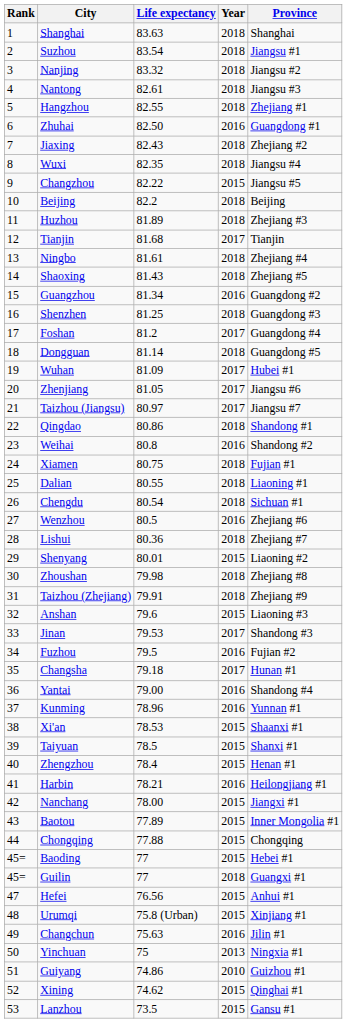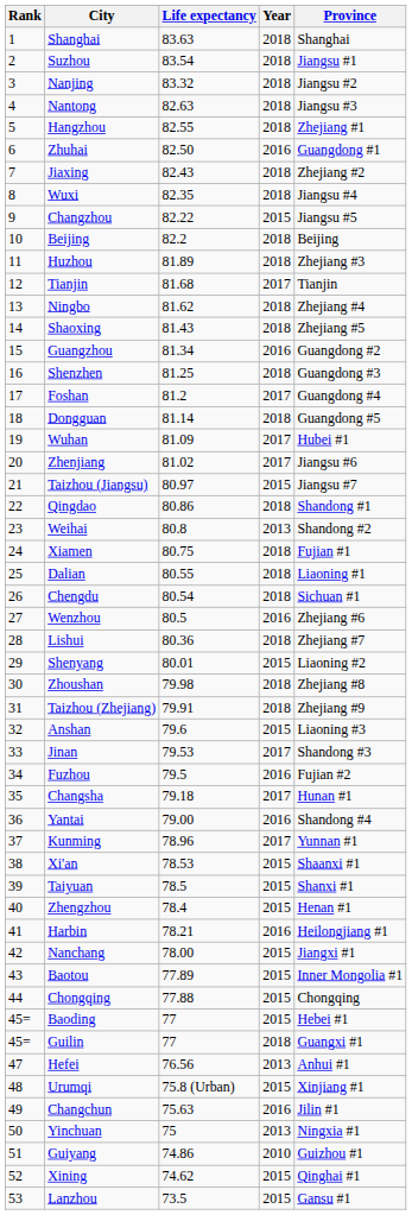 <table class="wikitable sortable">
 <tr>
 <th>Rank</th>
 <th>City</th>
 <th><a href='#'>Life expectancy</a></th>
 <th>Year</th>
 <th><a href='#'>Province</a></th>
 </tr>
 <tr>
 <td>1</td>
 <td><a href='#'>Shanghai</a></td>
 <td>83.63</td>
 <td>2018</td>
 <td>Shanghai</td>
 </tr>
 <tr>
 <td>2</td>
 <td><a href='#'>Suzhou</a></td>
 <td>83.54</td>
 <td>2018</td>
 <td><a href='#'>Jiangsu</a> #1</td>
 </tr>
 <tr>
 <td>3</td>
 <td><a href='#'>Nanjing</a></td>
 <td>83.32</td>
 <td>2018</td>
 <td>Jiangsu #2</td>
 </tr>
 <tr>
 <td>4</td>
 <td><a href='#'>Nantong</a></td>
-<td>82.61</td>
+<td>82.63</td>
 <td>2018</td>
 <td>Jiangsu #3</td>
 </tr>
 <tr>
 <td>5</td>
 <td><a href='#'>Hangzhou</a></td>
 <td>82.55</td>
 <td>2018</td>
 <td><a href='#'>Zhejiang</a> #1</td>
 </tr>
 <tr>
 <td>6</td>
 <td><a href='#'>Zhuhai</a></td>
 <td>82.50</td>
 <td>2016</td>
 <td><a href='#'>Guangdong</a> #1</td>
 </tr>
 <tr>
 <td>7</td>
 <td><a href='#'>Jiaxing</a></td>
 <td>82.43</td>
 <td>2018</td>
 <td>Zhejiang #2</td>
 </tr>
 <tr>
 <td>8</td>
 <td><a href='#'>Wuxi</a></td>
 <td>82.35</td>
 <td>2018</td>
 <td>Jiangsu #4</td>
 </tr>
 <tr>
 <td>9</td>
 <td><a href='#'>Changzhou</a></td>
 <td>82.22</td>
 <td>2015</td>
 <td>Jiangsu #5</td>
 </tr>
 <tr>
 <td>10</td>
 <td><a href='#'>Beijing</a></td>
 <td>82.2</td>
 <td>2018</td>
 <td>Beijing</td>
 </tr>
 <tr>
 <td>11</td>
 <td><a href='#'>Huzhou</a></td>
 <td>81.89</td>
 <td>2018</td>
 <td>Zhejiang #3</td>
 </tr>
 <tr>
 <td>12</td>
 <td><a href='#'>Tianjin</a></td>
 <td>81.68</td>
 <td>2017</td>
 <td>Tianjin</td>
 </tr>
 <tr>
 <td>13</td>
 <td><a href='#'>Ningbo</a></td>
-<td>81.61</td>
+<td>81.62</td>
 <td>2018</td>
 <td>Zhejiang #4</td>
 </tr>
 <tr>
 <td>14</td>
 <td><a href='#'>Shaoxing</a></td>
 <td>81.43</td>
 <td>2018</td>
 <td>Zhejiang #5</td>
 </tr>
 <tr>
 <td>15</td>
 <td><a href='#'>Guangzhou</a></td>
 <td>81.34</td>
 <td>2016</td>
 <td>Guangdong #2</td>
 </tr>
 <tr>
 <td>16</td>
 <td><a href='#'>Shenzhen</a></td>
 <td>81.25</td>
 <td>2018</td>
 <td>Guangdong #3</td>
 </tr>
 <tr>
 <td>17</td>
 <td><a href='#'>Foshan</a></td>
 <td>81.2</td>
 <td>2017</td>
 <td>Guangdong #4</td>
 </tr>
 <tr>
 <td>18</td>
 <td><a href='#'>Dongguan</a></td>
 <td>81.14</td>
 <td>2018</td>
 <td>Guangdong #5</td>
 </tr>
 <tr>
 <td>19</td>
 <td><a href='#'>Wuhan</a></td>
 <td>81.09</td>
 <td>2017</td>
 <td><a href='#'>Hubei</a> #1</td>
 </tr>
 <tr>
 <td>20</td>
 <td><a href='#'>Zhenjiang</a></td>
-<td>81.05</td>
+<td>81.02</td>
 <td>2017</td>
 <td>Jiangsu #6</td>
 </tr>
 <tr>
 <td>21</td>
 <td><a href='#'>Taizhou (Jiangsu)</a></td>
 <td>80.97</td>
-<td>2017</td>
+<td>2015</td>
 <td>Jiangsu #7</td>
 </tr>
 <tr>
 <td>22</td>
 <td><a href='#'>Qingdao</a></td>
 <td>80.86</td>
 <td>2018</td>
 <td><a href='#'>Shandong</a> #1</td>
 </tr>
 <tr>
 <td>23</td>
 <td><a href='#'>Weihai</a></td>
 <td>80.8</td>
-<td>2016</td>
+<td>2013</td>
 <td>Shandong #2</td>
 </tr>
 <tr>
 <td>24</td>
 <td><a href='#'>Xiamen</a></td>
 <td>80.75</td>
 <td>2018</td>
 <td><a href='#'>Fujian</a> #1</td>
 </tr>
 <tr>
 <td>25</td>
 <td><a href='#'>Dalian</a></td>
 <td>80.55</td>
 <td>2018</td>
 <td><a href='#'>Liaoning</a> #1</td>
 </tr>
 <tr>
 <td>26</td>
 <td><a href='#'>Chengdu</a></td>
 <td>80.54</td>
 <td>2018</td>
 <td><a href='#'>Sichuan</a> #1</td>
 </tr>
 <tr>
 <td>27</td>
 <td><a href='#'>Wenzhou</a></td>
 <td>80.5</td>
 <td>2016</td>
 <td>Zhejiang #6</td>
 </tr>
 <tr>
 <td>28</td>
 <td><a href='#'>Lishui</a></td>
 <td>80.36</td>
 <td>2018</td>
 <td>Zhejiang #7</td>
 </tr>
 <tr>
 <td>29</td>
 <td><a href='#'>Shenyang</a></td>
 <td>80.01</td>
 <td>2015</td>
 <td>Liaoning #2</td>
 </tr>
 <tr>
 <td>30</td>
 <td><a href='#'>Zhoushan</a></td>
 <td>79.98</td>
 <td>2018</td>
 <td>Zhejiang #8</td>
 </tr>
 <tr>
 <td>31</td>
 <td><a href='#'>Taizhou (Zhejiang)</a></td>
 <td>79.91</td>
 <td>2018</td>
 <td>Zhejiang #9</td>
 </tr>
 <tr>
 <td>32</td>
 <td><a href='#'>Anshan</a></td>
 <td>79.6</td>
 <td>2015</td>
 <td>Liaoning #3</td>
 </tr>
 <tr>
 <td>33</td>
 <td><a href='#'>Jinan</a></td>
 <td>79.53</td>
 <td>2017</td>
 <td>Shandong #3</td>
 </tr>
 <tr>
 <td>34</td>
 <td><a href='#'>Fuzhou</a></td>
 <td>79.5</td>
 <td>2016</td>
 <td>Fujian #2</td>
 </tr>
 <tr>
 <td>35</td>
 <td><a href='#'>Changsha</a></td>
 <td>79.18</td>
 <td>2017</td>
 <td><a href='#'>Hunan</a> #1</td>
 </tr>
 <tr>
 <td>36</td>
 <td><a href='#'>Yantai</a></td>
 <td>79.00</td>
 <td>2016</td>
 <td>Shandong #4</td>
 </tr>
 <tr>
 <td>37</td>
 <td><a href='#'>Kunming</a></td>
 <td>78.96</td>
-<td>2016</td>
+<td>2017</td>
 <td><a href='#'>Yunnan</a> #1</td>
 </tr>
 <tr>
 <td>38</td>
 <td><a href='#'>Xi'an</a></td>
 <td>78.53</td>
 <td>2015</td>
 <td><a href='#'>Shaanxi</a> #1</td>
 </tr>
 <tr>
 <td>39</td>
 <td><a href='#'>Taiyuan</a></td>
 <td>78.5</td>
 <td>2015</td>
 <td><a href='#'>Shanxi</a> #1</td>
 </tr>
 <tr>
 <td>40</td>
 <td><a href='#'>Zhengzhou</a></td>
 <td>78.4</td>
 <td>2015</td>
 <td><a href='#'>Henan</a> #1</td>
 </tr>
 <tr>
 <td>41</td>
 <td><a href='#'>Harbin</a></td>
 <td>78.21</td>
 <td>2016</td>
 <td><a href='#'>Heilongjiang</a> #1</td>
 </tr>
 <tr>
 <td>42</td>
 <td><a href='#'>Nanchang</a></td>
 <td>78.00</td>
 <td>2015</td>
 <td><a href='#'>Jiangxi</a> #1</td>
 </tr>
 <tr>
 <td>43</td>
 <td><a href='#'>Baotou</a></td>
 <td>77.89</td>
 <td>2015</td>
 <td><a href='#'>Inner Mongolia</a> #1</td>
 </tr>
 <tr>
 <td>44</td>
 <td><a href='#'>Chongqing</a></td>
 <td>77.88</td>
 <td>2015</td>
 <td>Chongqing</td>
 </tr>
 <tr>
 <td>45=</td>
 <td><a href='#'>Baoding</a></td>
 <td>77</td>
 <td>2015</td>
 <td><a href='#'>Hebei</a> #1</td>
 </tr>
 <tr>
 <td>45=</td>
 <td><a href='#'>Guilin</a></td>
 <td>77</td>
 <td>2018</td>
 <td><a href='#'>Guangxi</a> #1</td>
 </tr>
 <tr>
 <td>47</td>
 <td><a href='#'>Hefei</a></td>
 <td>76.56</td>
-<td>2015</td>
+<td>2013</td>
 <td><a href='#'>Anhui</a> #1</td>
 </tr>
 <tr>
 <td>48</td>
 <td><a href='#'>Urumqi</a></td>
 <td>75.8 (Urban)</td>
 <td>2015</td>
 <td><a href='#'>Xinjiang</a> #1</td>
 </tr>
 <tr>
 <td>49</td>
 <td><a href='#'>Changchun</a></td>
 <td>75.63</td>
 <td>2016</td>
 <td><a href='#'>Jilin</a> #1</td>
 </tr>
 <tr>
 <td>50</td>
 <td><a href='#'>Yinchuan</a></td>
 <td>75</td>
 <td>2013</td>
 <td><a href='#'>Ningxia</a> #1</td>
 </tr>
 <tr>
 <td>51</td>
 <td><a href='#'>Guiyang</a></td>
 <td>74.86</td>
 <td>2010</td>
 <td><a href='#'>Guizhou</a> #1</td>
 </tr>
 <tr>
 <td>52</td>
 <td><a href='#'>Xining</a></td>
 <td>74.62</td>
 <td>2015</td>
 <td><a href='#'>Qinghai</a> #1</td>
 </tr>
 <tr>
 <td>53</td>
 <td><a href='#'>Lanzhou</a></td>
 <td>73.5</td>
 <td>2015</td>
 <td><a href='#'>Gansu</a> #1</td>
 </tr>
 </table>
